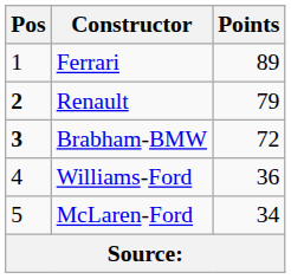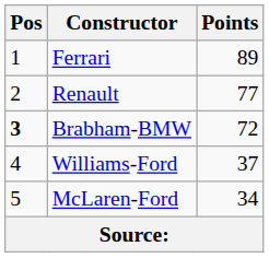 <table class="wikitable" style="font-size: 95%;">
 <tr>
 <th>Pos</th>
 <th>Constructor</th>
 <th>Points</th>
 </tr>
 <tr>
 <td>1</td>
 <td> <a href='#'>Ferrari</a></td>
 <td style="text-align: right">89</td>
 </tr>
 <tr>
-<td><strong>2</strong></td>
+<td>2</td>
 <td> <a href='#'>Renault</a></td>
-<td style="text-align: right">79</td>
+<td style="text-align: right">77</td>
 </tr>
 <tr>
 <td><strong>3</strong></td>
 <td> <a href='#'>Brabham</a>-<a href='#'>BMW</a></td>
 <td style="text-align: right">72</td>
 </tr>
 <tr>
 <td>4</td>
 <td> <a href='#'>Williams</a>-<a href='#'>Ford</a></td>
-<td style="text-align: right">36</td>
+<td style="text-align: right">37</td>
 </tr>
 <tr>
 <td>5</td>
 <td> <a href='#'>McLaren</a>-<a href='#'>Ford</a></td>
 <td style="text-align: right">34</td>
 </tr>
 <tr>
 <th colspan=4>Source: </th>
 </tr>
 </table>
